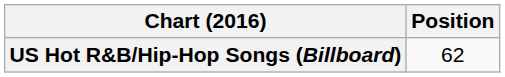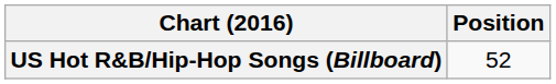 <table class="wikitable plainrowheaders" style="text-align:center">
 <tr>
 <th scope="col">Chart (2016)</th>
 <th scope="col">Position</th>
 </tr>
 <tr>
 <th scope="row">US Hot R&B/Hip-Hop Songs (<em>Billboard</em>)</th>
-<td>62</td>
+<td>52</td>
 </tr>
 </table>
